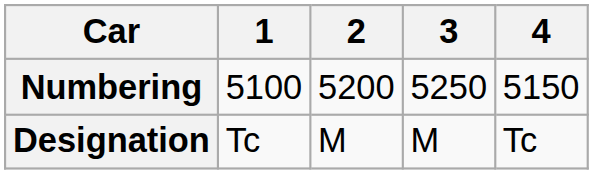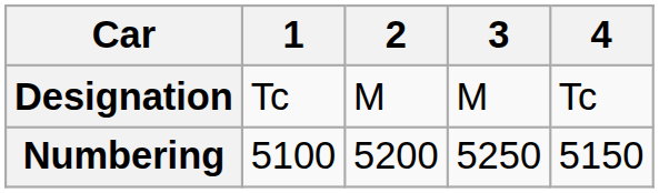 <table class="wikitable">
 <tr>
 <th>Car</th>
 <th>1</th>
 <th>2</th>
 <th>3</th>
 <th>4</th>
 </tr>
 <tr>
+<th>Designation</th>
+<td>Tc</td>
+<td>M</td>
+<td>M</td>
+<td>Tc</td>
+</tr>
+<tr>
 <th>Numbering</th>
 <td>5100</td>
 <td>5200</td>
 <td>5250</td>
 <td>5150</td>
 </tr>
-<tr>
-<th>Designation</th>
-<td>Tc</td>
-<td>M</td>
-<td>M</td>
-<td>Tc</td>
-</tr>
 </table>
